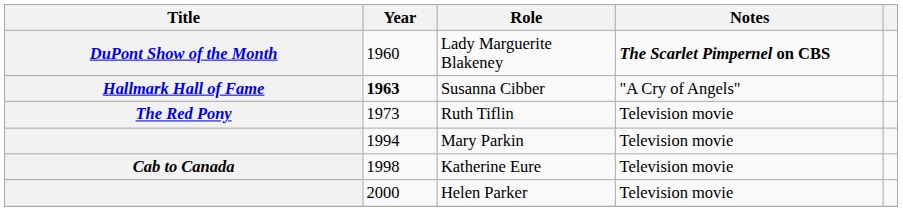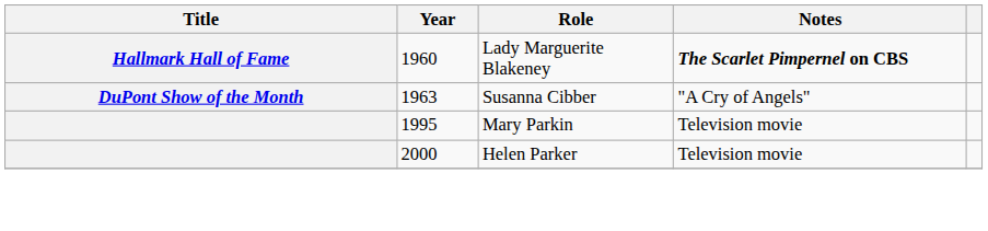 <table class="wikitable sortable plainrowheaders">
 <tr>
 <th scope="col">Title</th>
 <th scope="col">Year</th>
 <th scope="col" width = 20% class="unsortable">Role</th>
 <th scope="col" width = 30% class="unsortable">Notes</th>
 <th scope="col" class="unsortable"></th>
 </tr>
 <tr>
-<th scope="row"><em><a href='#'>DuPont Show of the Month</a></em></th>
+<th scope="row"><em><a href='#'>Hallmark Hall of Fame</a></em></th>
 <td>1960</td>
 <td>Lady Marguerite Blakeney</td>
 <td><strong><em>The Scarlet Pimpernel</em> on CBS</strong></td>
 <td align="center"></td>
 </tr>
 <tr>
-<th scope="row"><em><a href='#'>Hallmark Hall of Fame</a></em></th>
-<td><strong>1963</strong></td>
+<th scope="row"><em><a href='#'>DuPont Show of the Month</a></em></th>
+<td>1963</td>
 <td>Susanna Cibber</td>
 <td>"A Cry of Angels"</td>
 <td align="center"></td>
 </tr>
 <tr>
-<th scope="row"><em><a href='#'>The Red Pony</a></em></th>
-<td>1973</td>
-<td>Ruth Tiflin</td>
-<td>Television movie</td>
-<td align="center"></td>
-</tr>
-<tr>
 <th scope="row"></th>
-<td>1994</td>
+<td>1995</td>
 <td>Mary Parkin</td>
-<td>Television movie</td>
-<td align="center"></td>
-</tr>
-<tr>
-<th scope="row"><em>Cab to Canada</em></th>
-<td>1998</td>
-<td>Katherine Eure</td>
 <td>Television movie</td>
 <td align="center"></td>
 </tr>
 <tr>
 <th scope="row"></th>
 <td>2000</td>
 <td>Helen Parker</td>
 <td>Television movie</td>
 <td align="center"></td>
 </tr>
 <tr>
 </tr>
 </table>
